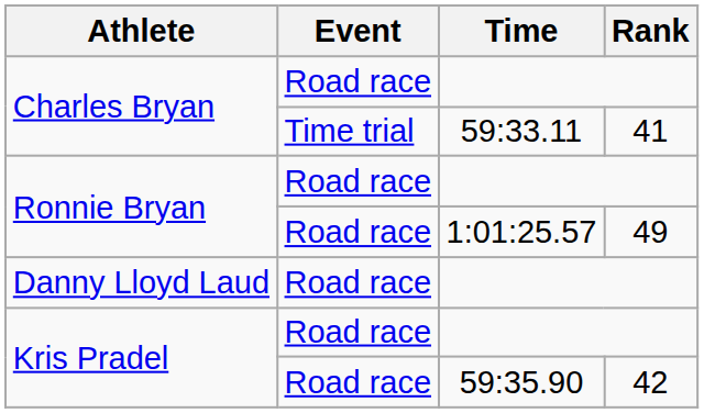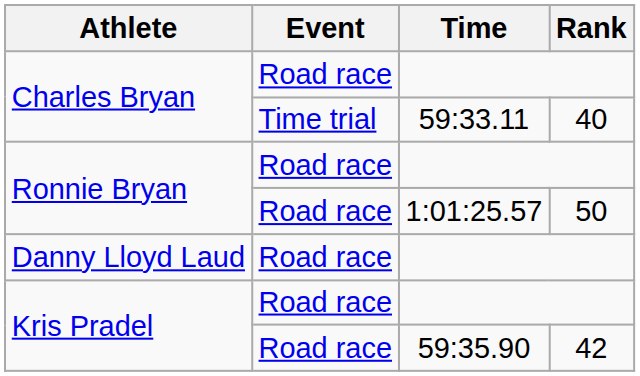 <table class=wikitable style="font-size:90%; text-align:center;">
 <tr>
 <th>Athlete</th>
 <th>Event</th>
 <th>Time</th>
 <th>Rank</th>
 </tr>
 <tr>
 <td align=left rowspan="2"><a href='#'>Charles Bryan</a></td>
 <td align=left><a href='#'>Road race</a></td>
 <td colspan=2></td>
 </tr>
 <tr>
 <td align=left><a href='#'>Time trial</a></td>
 <td>59:33.11</td>
-<td>41</td>
+<td>40</td>
 </tr>
 <tr>
 <td align=left rowspan="2"><a href='#'>Ronnie Bryan</a></td>
 <td align=left><a href='#'>Road race</a></td>
 <td colspan=2></td>
 </tr>
 <tr>
 <td align=left><a href='#'>Road race</a></td>
 <td>1:01:25.57</td>
-<td>49</td>
+<td>50</td>
 </tr>
 <tr>
 <td align=left><a href='#'>Danny Lloyd Laud</a></td>
 <td align=left><a href='#'>Road race</a></td>
 <td colspan=2></td>
 </tr>
 <tr>
 <td align=left rowspan="2"><a href='#'>Kris Pradel</a></td>
 <td align=left><a href='#'>Road race</a></td>
 <td colspan=2></td>
 </tr>
 <tr>
 <td align=left><a href='#'>Road race</a></td>
 <td>59:35.90</td>
 <td>42</td>
 </tr>
 </table>
